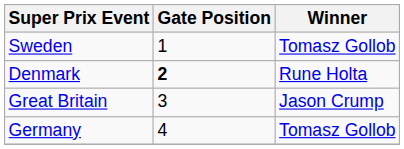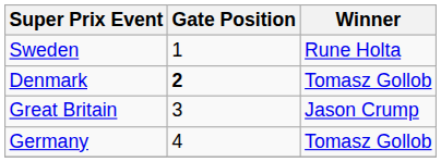 <table class=wikitable style= align="center" "text-align: center">
 <tr>
 <th>Super Prix Event</th>
 <th>Gate Position</th>
 <th>Winner</th>
 </tr>
 <tr>
 <td><a href='#'>Sweden</a></td>
 <td>1</td>
-<td> <a href='#'>Tomasz Gollob</a></td>
+<td> <a href='#'>Rune Holta</a></td>
 </tr>
 <tr>
 <td><a href='#'>Denmark</a></td>
 <td><strong>2</strong></td>
-<td> <a href='#'>Rune Holta</a></td>
+<td> <a href='#'>Tomasz Gollob</a></td>
 </tr>
 <tr>
 <td><a href='#'>Great Britain</a></td>
 <td>3</td>
 <td> <a href='#'>Jason Crump</a></td>
 </tr>
 <tr>
 <td><a href='#'>Germany</a></td>
 <td>4</td>
 <td> <a href='#'>Tomasz Gollob</a></td>
 </tr>
 <tr>
 </tr>
 </table>
